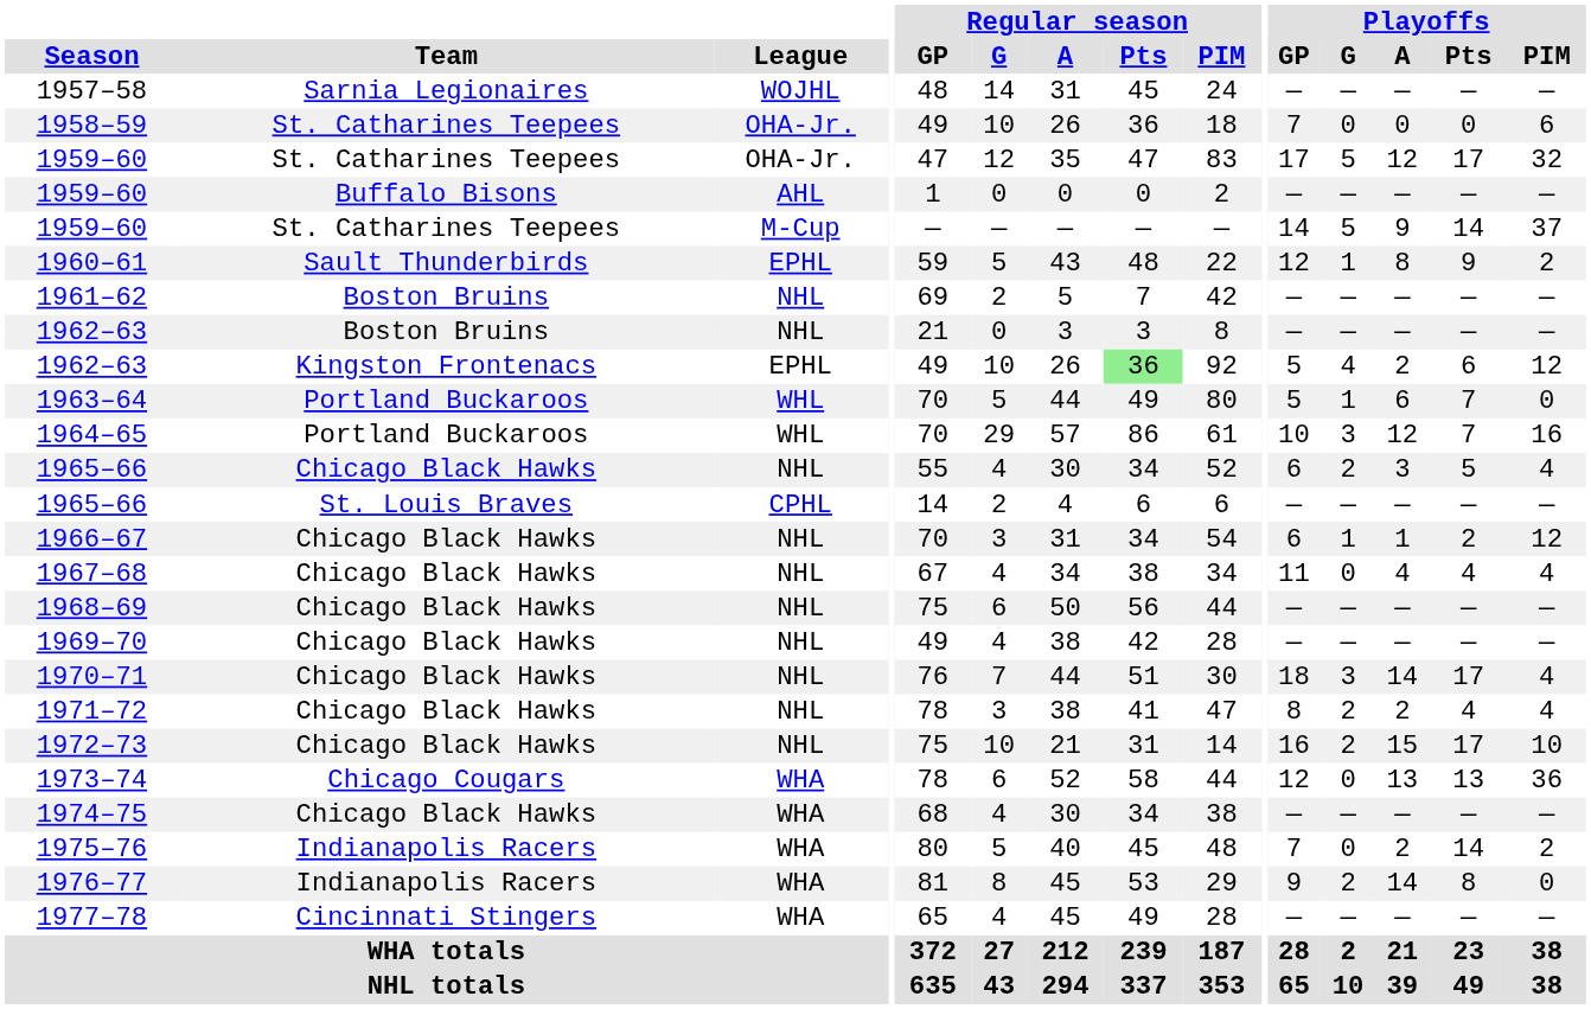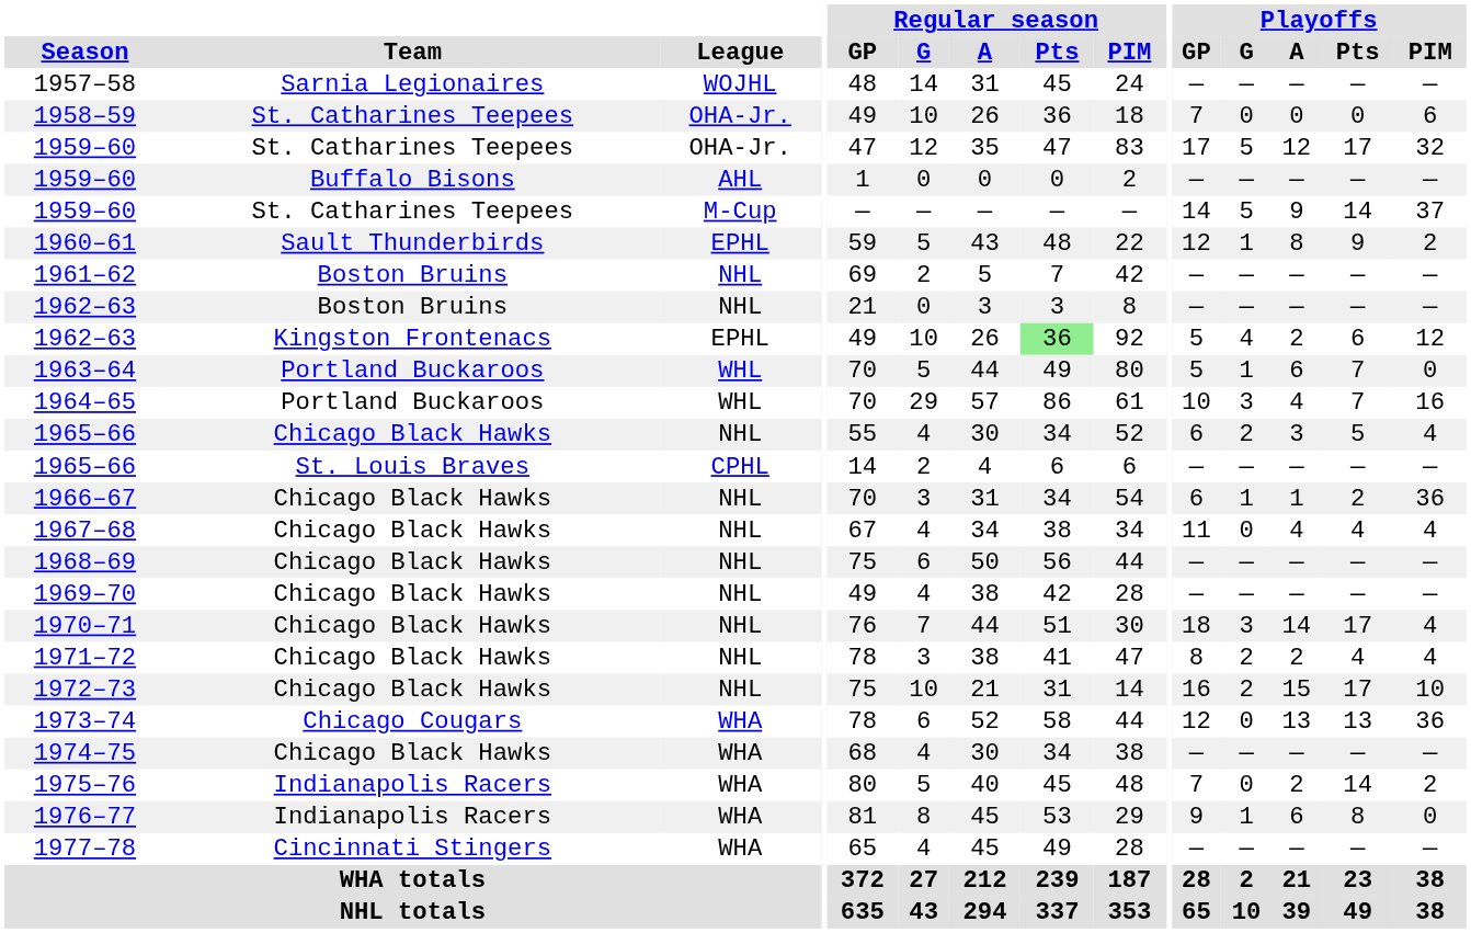 <table border="0" cellpadding="1" cellspacing="0" style="text-align:center; width:60em">
 <tr bgcolor="#e0e0e0">
 <th colspan="3" bgcolor="#ffffff"></th>
 <th rowspan="100" bgcolor="#ffffff"></th>
 <th colspan="5"><a href='#'>Regular season</a></th>
 <th rowspan="100" bgcolor="#ffffff"></th>
 <th colspan="5"><a href='#'>Playoffs</a></th>
 </tr>
 <tr bgcolor="#e0e0e0">
 <th><a href='#'>Season</a></th>
 <th>Team</th>
 <th>League</th>
 <th>GP</th>
 <th><a href='#'>G</a></th>
 <th><a href='#'>A</a></th>
 <th><a href='#'>Pts</a></th>
 <th><a href='#'>PIM</a></th>
 <th>GP</th>
 <th>G</th>
 <th>A</th>
 <th>Pts</th>
 <th>PIM</th>
 </tr>
 <tr>
 <td>1957–58</td>
 <td><a href='#'>Sarnia Legionaires</a></td>
 <td><a href='#'>WOJHL</a></td>
 <td>48</td>
 <td>14</td>
 <td>31</td>
 <td>45</td>
 <td>24</td>
 <td>—</td>
 <td>—</td>
 <td>—</td>
 <td>—</td>
 <td>—</td>
 </tr>
 <tr bgcolor="#f0f0f0">
 <td><a href='#'>1958–59</a></td>
 <td><a href='#'>St. Catharines Teepees</a></td>
 <td><a href='#'>OHA-Jr.</a></td>
 <td>49</td>
 <td>10</td>
 <td>26</td>
 <td>36</td>
 <td>18</td>
 <td>7</td>
 <td>0</td>
 <td>0</td>
 <td>0</td>
 <td>6</td>
 </tr>
 <tr>
 <td><a href='#'>1959–60</a></td>
 <td>St. Catharines Teepees</td>
 <td>OHA-Jr.</td>
 <td>47</td>
 <td>12</td>
 <td>35</td>
 <td>47</td>
 <td>83</td>
 <td>17</td>
 <td>5</td>
 <td>12</td>
 <td>17</td>
 <td>32</td>
 </tr>
 <tr bgcolor="#f0f0f0">
 <td><a href='#'>1959–60</a></td>
 <td><a href='#'>Buffalo Bisons</a></td>
 <td><a href='#'>AHL</a></td>
 <td>1</td>
 <td>0</td>
 <td>0</td>
 <td>0</td>
 <td>2</td>
 <td>—</td>
 <td>—</td>
 <td>—</td>
 <td>—</td>
 <td>—</td>
 </tr>
 <tr>
 <td><a href='#'>1959–60</a></td>
 <td>St. Catharines Teepees</td>
 <td><a href='#'>M-Cup</a></td>
 <td>—</td>
 <td>—</td>
 <td>—</td>
 <td>—</td>
 <td>—</td>
 <td>14</td>
 <td>5</td>
 <td>9</td>
 <td>14</td>
 <td>37</td>
 </tr>
 <tr bgcolor="#f0f0f0">
 <td><a href='#'>1960–61</a></td>
 <td><a href='#'>Sault Thunderbirds</a></td>
 <td><a href='#'>EPHL</a></td>
 <td>59</td>
 <td>5</td>
 <td>43</td>
 <td>48</td>
 <td>22</td>
 <td>12</td>
 <td>1</td>
 <td>8</td>
 <td>9</td>
 <td>2</td>
 </tr>
 <tr>
 <td><a href='#'>1961–62</a></td>
 <td><a href='#'>Boston Bruins</a></td>
 <td><a href='#'>NHL</a></td>
 <td>69</td>
 <td>2</td>
 <td>5</td>
 <td>7</td>
 <td>42</td>
 <td>—</td>
 <td>—</td>
 <td>—</td>
 <td>—</td>
 <td>—</td>
 </tr>
 <tr bgcolor="#f0f0f0">
 <td><a href='#'>1962–63</a></td>
 <td>Boston Bruins</td>
 <td>NHL</td>
 <td>21</td>
 <td>0</td>
 <td>3</td>
 <td>3</td>
 <td>8</td>
 <td>—</td>
 <td>—</td>
 <td>—</td>
 <td>—</td>
 <td>—</td>
 </tr>
 <tr>
 <td><a href='#'>1962–63</a></td>
 <td><a href='#'>Kingston Frontenacs</a></td>
 <td>EPHL</td>
 <td>49</td>
 <td>10</td>
 <td>26</td>
 <td style="background: lightgreen;">36</td>
 <td>92</td>
 <td>5</td>
 <td>4</td>
 <td>2</td>
 <td>6</td>
 <td>12</td>
 </tr>
 <tr bgcolor="#f0f0f0">
 <td><a href='#'>1963–64</a></td>
 <td><a href='#'>Portland Buckaroos</a></td>
 <td><a href='#'>WHL</a></td>
 <td>70</td>
 <td>5</td>
 <td>44</td>
 <td>49</td>
 <td>80</td>
 <td>5</td>
 <td>1</td>
 <td>6</td>
 <td>7</td>
 <td>0</td>
 </tr>
 <tr>
 <td><a href='#'>1964–65</a></td>
 <td>Portland Buckaroos</td>
 <td>WHL</td>
 <td>70</td>
 <td>29</td>
 <td>57</td>
 <td>86</td>
 <td>61</td>
 <td>10</td>
 <td>3</td>
-<td>12</td>
+<td>4</td>
 <td>7</td>
 <td>16</td>
 </tr>
 <tr bgcolor="#f0f0f0">
 <td><a href='#'>1965–66</a></td>
 <td><a href='#'>Chicago Black Hawks</a></td>
 <td>NHL</td>
 <td>55</td>
 <td>4</td>
 <td>30</td>
 <td>34</td>
 <td>52</td>
 <td>6</td>
 <td>2</td>
 <td>3</td>
 <td>5</td>
 <td>4</td>
 </tr>
 <tr>
 <td><a href='#'>1965–66</a></td>
 <td><a href='#'>St. Louis Braves</a></td>
 <td><a href='#'>CPHL</a></td>
 <td>14</td>
 <td>2</td>
 <td>4</td>
 <td>6</td>
 <td>6</td>
 <td>—</td>
 <td>—</td>
 <td>—</td>
 <td>—</td>
 <td>—</td>
 </tr>
 <tr bgcolor="#f0f0f0">
 <td><a href='#'>1966–67</a></td>
 <td>Chicago Black Hawks</td>
 <td>NHL</td>
 <td>70</td>
 <td>3</td>
 <td>31</td>
 <td>34</td>
 <td>54</td>
 <td>6</td>
 <td>1</td>
 <td>1</td>
 <td>2</td>
-<td>12</td>
+<td>36</td>
 </tr>
 <tr>
 <td><a href='#'>1967–68</a></td>
 <td>Chicago Black Hawks</td>
 <td>NHL</td>
 <td>67</td>
 <td>4</td>
 <td>34</td>
 <td>38</td>
 <td>34</td>
 <td>11</td>
 <td>0</td>
 <td>4</td>
 <td>4</td>
 <td>4</td>
 </tr>
 <tr bgcolor="#f0f0f0">
 <td><a href='#'>1968–69</a></td>
 <td>Chicago Black Hawks</td>
 <td>NHL</td>
 <td>75</td>
 <td>6</td>
 <td>50</td>
 <td>56</td>
 <td>44</td>
 <td>—</td>
 <td>—</td>
 <td>—</td>
 <td>—</td>
 <td>—</td>
 </tr>
 <tr>
 <td><a href='#'>1969–70</a></td>
 <td>Chicago Black Hawks</td>
 <td>NHL</td>
 <td>49</td>
 <td>4</td>
 <td>38</td>
 <td>42</td>
 <td>28</td>
 <td>—</td>
 <td>—</td>
 <td>—</td>
 <td>—</td>
 <td>—</td>
 </tr>
 <tr bgcolor="#f0f0f0">
 <td><a href='#'>1970–71</a></td>
 <td>Chicago Black Hawks</td>
 <td>NHL</td>
 <td>76</td>
 <td>7</td>
 <td>44</td>
 <td>51</td>
 <td>30</td>
 <td>18</td>
 <td>3</td>
 <td>14</td>
 <td>17</td>
 <td>4</td>
 </tr>
 <tr>
 <td><a href='#'>1971–72</a></td>
 <td>Chicago Black Hawks</td>
 <td>NHL</td>
 <td>78</td>
 <td>3</td>
 <td>38</td>
 <td>41</td>
 <td>47</td>
 <td>8</td>
 <td>2</td>
 <td>2</td>
 <td>4</td>
 <td>4</td>
 </tr>
 <tr bgcolor="#f0f0f0">
 <td><a href='#'>1972–73</a></td>
 <td>Chicago Black Hawks</td>
 <td>NHL</td>
 <td>75</td>
 <td>10</td>
 <td>21</td>
 <td>31</td>
 <td>14</td>
 <td>16</td>
 <td>2</td>
 <td>15</td>
 <td>17</td>
 <td>10</td>
 </tr>
 <tr>
 <td><a href='#'>1973–74</a></td>
 <td><a href='#'>Chicago Cougars</a></td>
 <td><a href='#'>WHA</a></td>
 <td>78</td>
 <td>6</td>
 <td>52</td>
 <td>58</td>
 <td>44</td>
 <td>12</td>
 <td>0</td>
 <td>13</td>
 <td>13</td>
 <td>36</td>
 </tr>
 <tr bgcolor="#f0f0f0">
 <td><a href='#'>1974–75</a></td>
 <td>Chicago Black Hawks</td>
 <td>WHA</td>
 <td>68</td>
 <td>4</td>
 <td>30</td>
 <td>34</td>
 <td>38</td>
 <td>—</td>
 <td>—</td>
 <td>—</td>
 <td>—</td>
 <td>—</td>
 </tr>
 <tr>
 <td><a href='#'>1975–76</a></td>
 <td><a href='#'>Indianapolis Racers</a></td>
 <td>WHA</td>
 <td>80</td>
 <td>5</td>
 <td>40</td>
 <td>45</td>
 <td>48</td>
 <td>7</td>
 <td>0</td>
 <td>2</td>
 <td>14</td>
 <td>2</td>
 </tr>
 <tr bgcolor="#f0f0f0">
 <td><a href='#'>1976–77</a></td>
 <td>Indianapolis Racers</td>
 <td>WHA</td>
 <td>81</td>
 <td>8</td>
 <td>45</td>
 <td>53</td>
 <td>29</td>
 <td>9</td>
-<td>2</td>
-<td>14</td>
+<td>1</td>
+<td>6</td>
 <td>8</td>
 <td>0</td>
 </tr>
 <tr>
 <td><a href='#'>1977–78</a></td>
 <td><a href='#'>Cincinnati Stingers</a></td>
 <td>WHA</td>
 <td>65</td>
 <td>4</td>
 <td>45</td>
 <td>49</td>
 <td>28</td>
 <td>—</td>
 <td>—</td>
 <td>—</td>
 <td>—</td>
 <td>—</td>
 </tr>
 <tr bgcolor="#e0e0e0">
 <th colspan="3">WHA totals</th>
 <th>372</th>
 <th>27</th>
 <th>212</th>
 <th>239</th>
 <th>187</th>
 <th>28</th>
 <th>2</th>
 <th>21</th>
 <th>23</th>
 <th>38</th>
 </tr>
 <tr bgcolor="#e0e0e0">
 <th colspan="3">NHL totals</th>
 <th>635</th>
 <th>43</th>
 <th>294</th>
 <th>337</th>
 <th>353</th>
 <th>65</th>
 <th>10</th>
 <th>39</th>
 <th>49</th>
 <th>38</th>
 </tr>
 </table>
